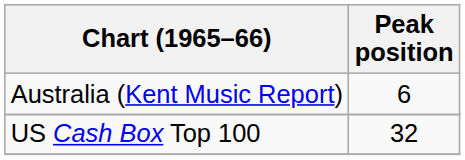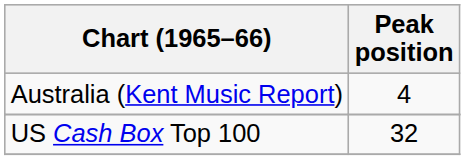 <table class="wikitable sortable">
 <tr>
 <th>Chart (1965–66)</th>
 <th>Peak<br>position</th>
 </tr>
 <tr>
 <td>Australia (<a href='#'>Kent Music Report</a>)</td>
-<td align="center">6</td>
+<td align="center">4</td>
 </tr>
 <tr>
 </tr>
 <tr>
 </tr>
 <tr>
 </tr>
 <tr>
 </tr>
 <tr>
 </tr>
 <tr>
 </tr>
 <tr>
 </tr>
 <tr>
 </tr>
 <tr>
 </tr>
 <tr>
 <td>US <a href='#'><em>Cash Box</em></a> Top 100</td>
 <td align="center">32</td>
 </tr>
 <tr>
 </tr>
 </table>
